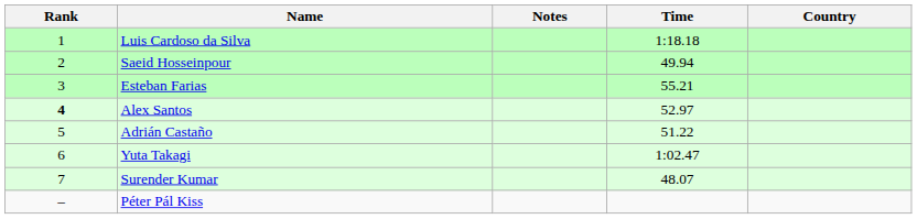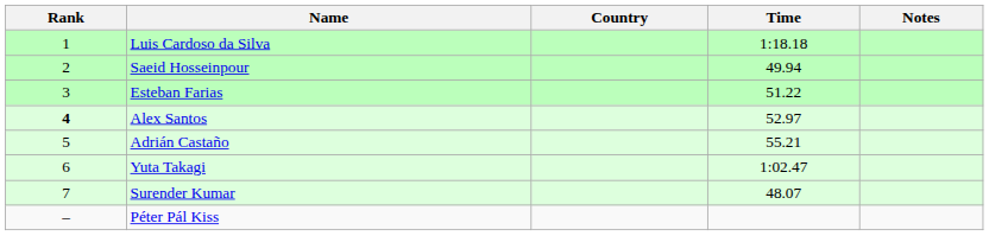 <table class="wikitable" style="text-align:center;width: 50%">
 <tr>
 <th>Rank</th>
 <th>Name</th>
+<th>Country</th>
+<th>Time</th>
 <th>Notes</th>
-<th>Time</th>
-<th>Country</th>
 </tr>
 <tr bgcolor=bbffbb>
 <td>1</td>
 <td align="left"><a href='#'>Luis Cardoso da Silva</a></td>
+<td align="left"></td>
+<td>1:18.18</td>
 <td></td>
-<td>1:18.18</td>
-<td align="left"></td>
 </tr>
 <tr bgcolor=bbffbb>
 <td>2</td>
 <td align="left"><a href='#'>Saeid Hosseinpour</a></td>
+<td align="left"></td>
+<td>49.94</td>
 <td></td>
-<td>49.94</td>
-<td align="left"></td>
 </tr>
 <tr bgcolor=bbffbb>
 <td>3</td>
 <td align="left"><a href='#'>Esteban Farias</a></td>
+<td align="left"></td>
+<td>51.22</td>
 <td></td>
-<td>55.21</td>
-<td align="left"></td>
 </tr>
 <tr bgcolor=ddffdd>
 <td><strong>4</strong></td>
 <td align="left"><a href='#'>Alex Santos</a></td>
+<td align="left"></td>
+<td>52.97</td>
 <td></td>
-<td>52.97</td>
-<td align="left"></td>
 </tr>
 <tr bgcolor=ddffdd>
 <td>5</td>
 <td align="left"><a href='#'>Adrián Castaño</a></td>
+<td align="left"></td>
+<td>55.21</td>
 <td></td>
-<td>51.22</td>
-<td align="left"></td>
 </tr>
 <tr bgcolor=ddffdd>
 <td>6</td>
 <td align="left"><a href='#'>Yuta Takagi</a></td>
+<td align="left"></td>
+<td>1:02.47</td>
 <td></td>
-<td>1:02.47</td>
-<td align="left"></td>
 </tr>
 <tr bgcolor=ddffdd>
 <td>7</td>
 <td align="left"><a href='#'>Surender Kumar</a></td>
+<td align="left"></td>
+<td>48.07</td>
 <td></td>
-<td>48.07</td>
-<td align="left"></td>
 </tr>
 <tr>
 <td>–</td>
 <td align="left"><a href='#'>Péter Pál Kiss</a></td>
+<td align="left"></td>
 <td></td>
 <td></td>
-<td align="left"></td>
 </tr>
 </table>
